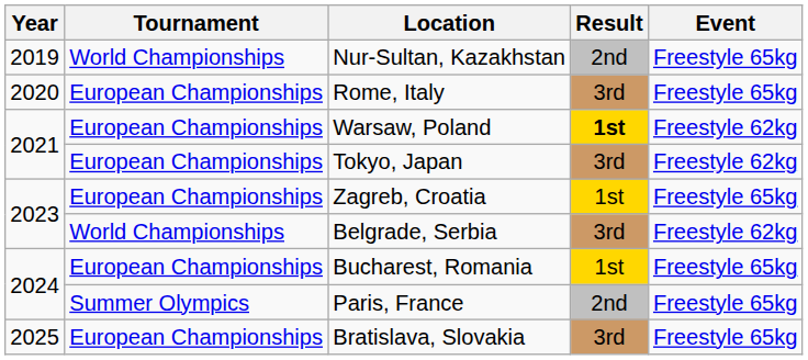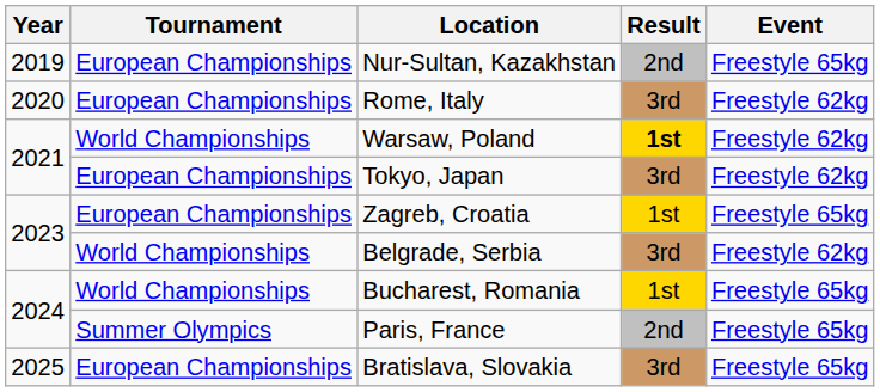 <table class="wikitable" style="font-size:95%;">
 <tr>
 <th>Year</th>
 <th>Tournament</th>
 <th>Location</th>
 <th>Result</th>
 <th>Event</th>
 </tr>
 <tr>
 <td>2019</td>
-<td><a href='#'>World Championships</a></td>
+<td><a href='#'>European Championships</a></td>
 <td>Nur-Sultan, Kazakhstan</td>
 <td align="center" bgcolor="silver">2nd</td>
 <td><a href='#'>Freestyle 65kg</a></td>
 </tr>
 <tr>
 <td>2020</td>
 <td><a href='#'>European Championships</a></td>
 <td>Rome, Italy</td>
 <td align="center" bgcolor="cc9966">3rd</td>
-<td><a href='#'>Freestyle 65kg</a></td>
+<td><a href='#'>Freestyle 62kg</a></td>
 </tr>
 <tr>
 <td rowspan=2>2021</td>
-<td><a href='#'>European Championships</a></td>
+<td><a href='#'>World Championships</a></td>
 <td>Warsaw, Poland</td>
 <td align="center" bgcolor="gold"><strong>1st</strong></td>
 <td><a href='#'>Freestyle 62kg</a></td>
 </tr>
 <tr>
 <td><a href='#'>European Championships</a></td>
 <td>Tokyo, Japan</td>
 <td align="center" bgcolor="cc9966">3rd</td>
 <td><a href='#'>Freestyle 62kg</a></td>
 </tr>
 <tr>
 <td rowspan=2>2023</td>
 <td><a href='#'>European Championships</a></td>
 <td>Zagreb, Croatia</td>
 <td align="center" bgcolor="gold">1st</td>
 <td><a href='#'>Freestyle 65kg</a></td>
 </tr>
 <tr>
 <td><a href='#'>World Championships</a></td>
 <td>Belgrade, Serbia</td>
 <td align="center" bgcolor="cc9966">3rd</td>
 <td><a href='#'>Freestyle 62kg</a></td>
 </tr>
 <tr>
 <td rowspan=2>2024</td>
-<td><a href='#'>European Championships</a></td>
+<td><a href='#'>World Championships</a></td>
 <td>Bucharest, Romania</td>
 <td align="center" bgcolor="gold">1st</td>
 <td><a href='#'>Freestyle 65kg</a></td>
 </tr>
 <tr>
 <td><a href='#'>Summer Olympics</a></td>
 <td>Paris, France</td>
 <td align="center" bgcolor="silver">2nd</td>
 <td><a href='#'>Freestyle 65kg</a></td>
 </tr>
 <tr>
 <td>2025</td>
 <td><a href='#'>European Championships</a></td>
 <td>Bratislava, Slovakia</td>
 <td align="center" bgcolor="cc9966">3rd</td>
 <td><a href='#'>Freestyle 65kg</a></td>
 </tr>
 </table>
